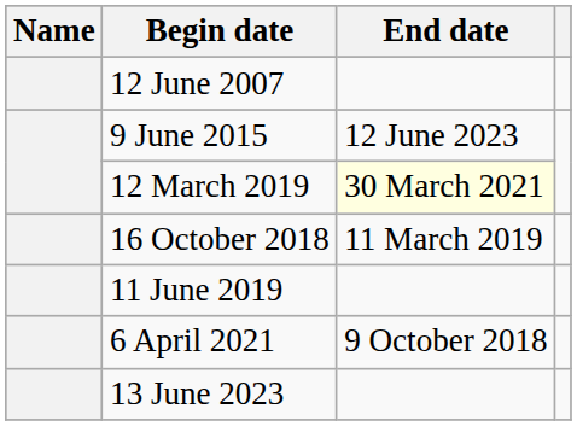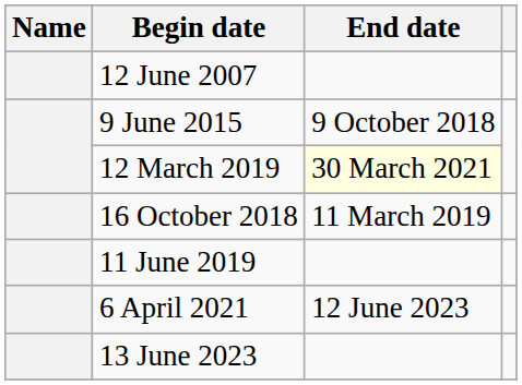 <table class="wikitable sortable plainrowheaders">
 <tr>
 <th scope="col">Name</th>
 <th scope="col">Begin date</th>
 <th scope="col">End date</th>
 <th scope="col" class="unsortable"></th>
 </tr>
 <tr>
 <th scope="row"></th>
 <td>12 June 2007</td>
 <td></td>
 <td></td>
 </tr>
 <tr>
 <th scope="rowgroup" rowspan="2"></th>
 <td>9 June 2015</td>
-<td>12 June 2023</td>
+<td>9 October 2018</td>
 <td rowspan="2"></td>
 </tr>
 <tr>
 <td>12 March 2019</td>
 <td style="background: lightyellow;">30 March 2021</td>
 </tr>
 <tr>
 <th scope="row"></th>
 <td>16 October 2018</td>
 <td>11 March 2019</td>
 <td></td>
 </tr>
 <tr>
 <th scope="row"></th>
 <td>11 June 2019</td>
 <td></td>
 <td></td>
 </tr>
 <tr>
 <th scope="row"></th>
 <td>6 April 2021</td>
-<td>9 October 2018</td>
+<td>12 June 2023</td>
 <td></td>
 </tr>
 <tr>
 <th scope="row"></th>
 <td>13 June 2023</td>
 <td></td>
 <td></td>
 </tr>
 </table>
